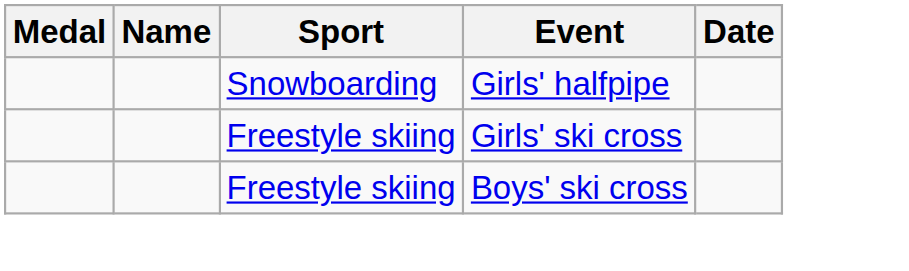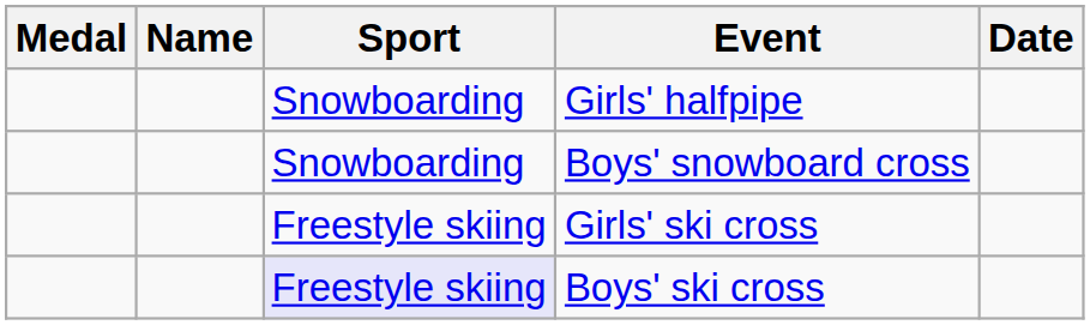 <table class="wikitable sortable" style="font-size: 95%">
 <tr>
 <th>Medal</th>
 <th>Name</th>
 <th>Sport</th>
 <th>Event</th>
 <th>Date</th>
 </tr>
 <tr>
 <td></td>
 <td></td>
 <td><a href='#'>Snowboarding</a></td>
 <td><a href='#'>Girls' halfpipe</a></td>
 <td></td>
 </tr>
 <tr>
 <td></td>
 <td></td>
+<td><a href='#'>Snowboarding</a></td>
+<td><a href='#'>Boys' snowboard cross</a></td>
+<td></td>
+</tr>
+<tr>
+<td></td>
+<td></td>
 <td><a href='#'>Freestyle skiing</a></td>
 <td><a href='#'>Girls' ski cross</a></td>
 <td></td>
 </tr>
 <tr>
 <td></td>
 <td></td>
-<td><a href='#'>Freestyle skiing</a></td>
+<td style="background: lavender;"><a href='#'>Freestyle skiing</a></td>
 <td><a href='#'>Boys' ski cross</a></td>
 <td></td>
 </tr>
 </table>
